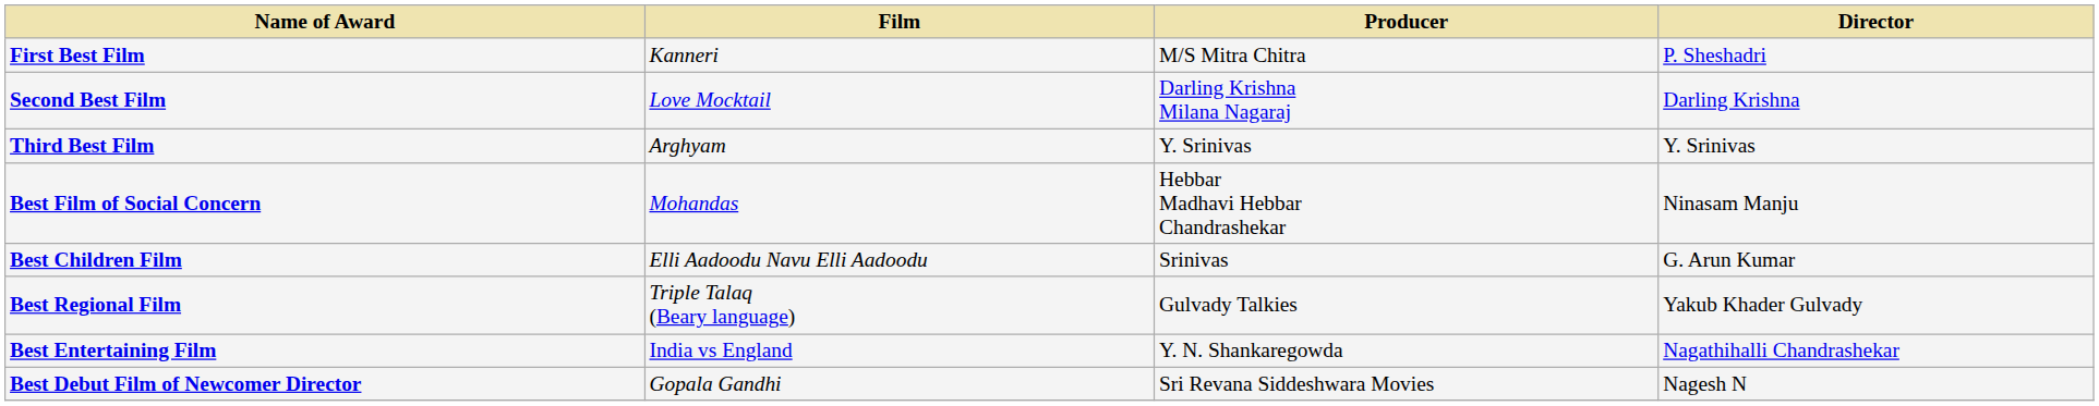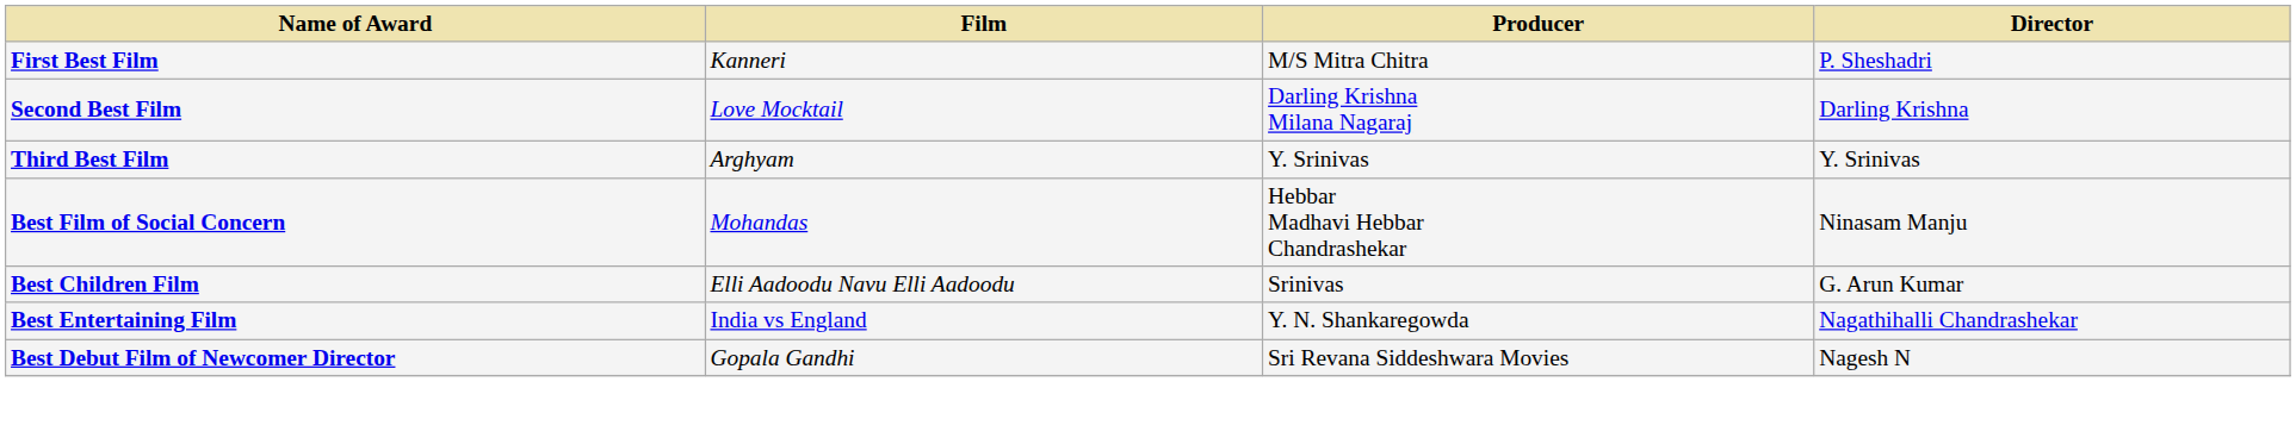 <table class="wikitable" style="width:100%;">
 <tr>
 <th style="background-color:#EFE4B0;">Name of Award</th>
 <th style="background-color:#EFE4B0;">Film</th>
 <th style="background-color:#EFE4B0;">Producer</th>
 <th style="background-color:#EFE4B0;">Director</th>
 </tr>
 <tr style="background-color:#F4F4F4">
 <td><strong><a href='#'>First Best Film</a></strong></td>
 <td><em>Kanneri</em></td>
 <td>M/S Mitra Chitra</td>
 <td><a href='#'>P. Sheshadri</a></td>
 </tr>
 <tr style="background-color:#F4F4F4">
 <td><strong><a href='#'>Second Best Film</a></strong></td>
 <td><em><a href='#'>Love Mocktail</a></em></td>
 <td><a href='#'>Darling Krishna</a><br><a href='#'>Milana Nagaraj</a></td>
 <td><a href='#'>Darling Krishna</a></td>
 </tr>
 <tr style="background-color:#F4F4F4">
 <td><strong><a href='#'>Third Best Film</a></strong></td>
 <td><em>Arghyam</em></td>
 <td>Y. Srinivas</td>
 <td>Y. Srinivas</td>
 </tr>
 <tr style="background-color:#F4F4F4">
 <td><strong><a href='#'>Best Film of Social Concern</a></strong></td>
 <td><em><a href='#'>Mohandas</a></em></td>
 <td>Hebbar <br> Madhavi Hebbar <br> Chandrashekar</td>
 <td>Ninasam Manju</td>
 </tr>
 <tr style="background-color:#F4F4F4">
 <td><strong><a href='#'>Best Children Film</a></strong></td>
 <td><em>Elli Aadoodu Navu Elli Aadoodu</em></td>
 <td>Srinivas</td>
 <td>G. Arun Kumar</td>
 </tr>
 <tr style="background-color:#F4F4F4">
-<td><strong><a href='#'>Best Regional Film</a></strong></td>
-<td><em>Triple Talaq</em><br>(<a href='#'>Beary language</a>)</td>
-<td>Gulvady Talkies</td>
-<td>Yakub Khader Gulvady</td>
-</tr>
-<tr style="background-color:#F4F4F4">
 <td><strong><a href='#'>Best Entertaining Film</a></strong></td>
 <td><a href='#'>India vs England</a></td>
 <td>Y. N. Shankaregowda</td>
 <td><a href='#'>Nagathihalli Chandrashekar</a></td>
 </tr>
 <tr style="background-color:#F4F4F4">
 <td><strong><a href='#'>Best Debut Film of Newcomer Director</a></strong></td>
 <td><em>Gopala Gandhi</em></td>
 <td>Sri Revana Siddeshwara Movies</td>
 <td>Nagesh N</td>
 </tr>
 <tr>
 </tr>
 </table>
